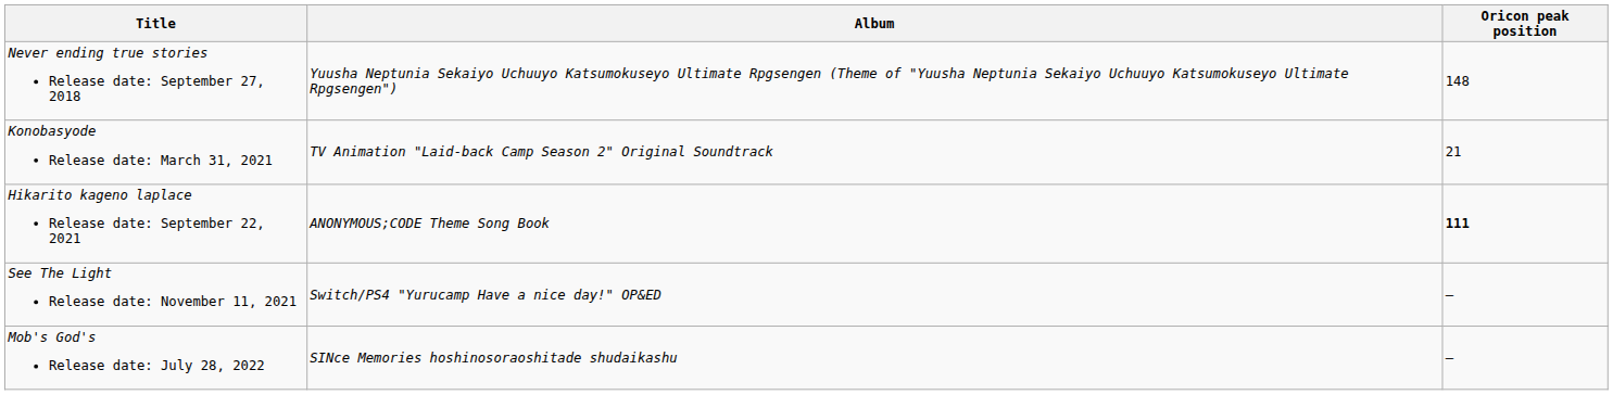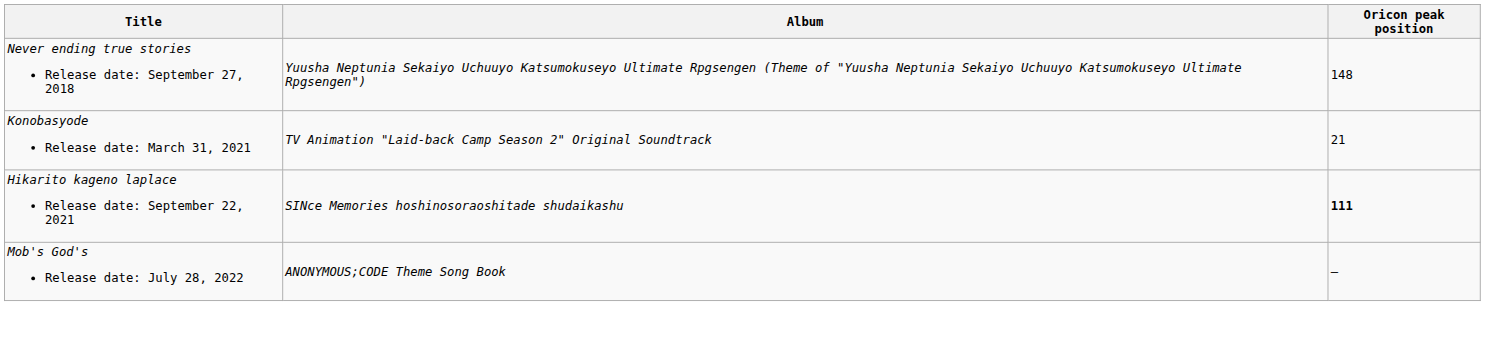 <table class="wikitable">
 <tr>
 <th>Title</th>
 <th>Album</th>
 <th>Oricon peak position</th>
 </tr>
 <tr>
 <td><em>Never ending true stories</em><br><ul><li>Release date: September 27, 2018</li></ul></td>
 <td><em>Yuusha Neptunia Sekaiyo Uchuuyo Katsumokuseyo Ultimate Rpgsengen (Theme of "Yuusha Neptunia Sekaiyo Uchuuyo Katsumokuseyo Ultimate Rpgsengen")</em></td>
 <td>148</td>
 </tr>
 <tr>
 <td><em>Konobasyode</em><br><ul><li>Release date: March 31, 2021</li></ul></td>
 <td><em>TV Animation "Laid-back Camp Season 2" Original Soundtrack</em></td>
 <td>21</td>
 </tr>
 <tr>
 <td><em>Hikarito kageno laplace</em><br><ul><li>Release date: September 22, 2021</li></ul></td>
-<td><em>ANONYMOUS;CODE Theme Song Book</em></td>
+<td><em>SINce Memories hoshinosoraoshitade shudaikashu</em></td>
 <td><strong>111</strong></td>
 </tr>
 <tr>
-<td><em>See The Light</em><br><ul><li>Release date: November 11, 2021</li></ul></td>
-<td><em>Switch/PS4 "Yurucamp Have a nice day!" OP&ED</em></td>
-<td>—</td>
-</tr>
-<tr>
 <td><em>Mob's God's</em><br><ul><li>Release date: July 28, 2022</li></ul></td>
-<td><em>SINce Memories hoshinosoraoshitade shudaikashu</em></td>
+<td><em>ANONYMOUS;CODE Theme Song Book</em></td>
 <td>—</td>
 </tr>
 </table>
